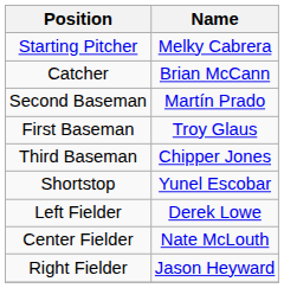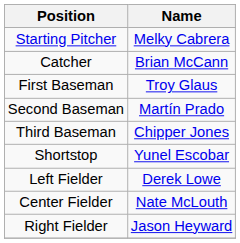 <table class="wikitable" style="text-align:left">
 <tr>
 <th>Position</th>
 <th>Name</th>
 </tr>
 <tr>
 <td style="text-align: center;"><a href='#'>Starting Pitcher</a></td>
 <td style="text-align: center;"><a href='#'>Melky Cabrera</a></td>
 </tr>
 <tr>
 <td style="text-align: center;">Catcher</td>
 <td style="text-align: center;"><a href='#'>Brian McCann</a></td>
 </tr>
 <tr>
+<td style="text-align: center;">First Baseman</td>
+<td style="text-align: center;"><a href='#'>Troy Glaus</a></td>
+</tr>
+<tr>
 <td style="text-align: center;">Second Baseman</td>
 <td style="text-align: center;"><a href='#'>Martín Prado</a></td>
-</tr>
-<tr>
-<td style="text-align: center;">First Baseman</td>
-<td style="text-align: center;"><a href='#'>Troy Glaus</a></td>
 </tr>
 <tr>
 <td style="text-align: center;">Third Baseman</td>
 <td style="text-align: center;"><a href='#'>Chipper Jones</a></td>
 </tr>
 <tr>
 <td style="text-align: center;">Shortstop</td>
 <td style="text-align: center;"><a href='#'>Yunel Escobar</a></td>
 </tr>
 <tr>
 <td style="text-align: center;">Left Fielder</td>
 <td style="text-align: center;"><a href='#'>Derek Lowe</a></td>
 </tr>
 <tr>
 <td style="text-align: center;">Center Fielder</td>
 <td style="text-align: center;"><a href='#'>Nate McLouth</a></td>
 </tr>
 <tr>
 <td style="text-align: center;">Right Fielder</td>
 <td style="text-align: center;"><a href='#'>Jason Heyward</a></td>
 </tr>
 <tr>
 </tr>
 </table>
